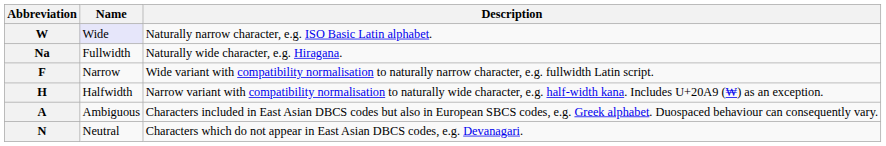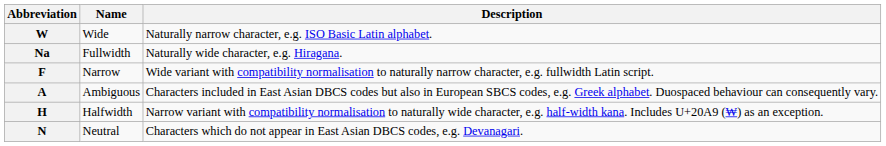 <table class=wikitable>
 <tr>
 <th scope="col">Abbreviation</th>
 <th scope="col">Name</th>
 <th scope="col">Description</th>
 </tr>
 <tr>
 <th scope="row">W</th>
-<td style="background: lavender;">Wide</td>
+<td>Wide</td>
 <td>Naturally narrow character, e.g. <a href='#'>ISO Basic Latin alphabet</a>.</td>
 </tr>
 <tr>
 <th scope="row">Na</th>
 <td>Fullwidth</td>
 <td>Naturally wide character, e.g. <a href='#'>Hiragana</a>.</td>
 </tr>
 <tr>
 <th scope="row">F</th>
 <td>Narrow</td>
 <td>Wide variant with <a href='#'>compatibility normalisation</a> to naturally narrow character, e.g. fullwidth Latin script.</td>
 </tr>
 <tr>
+<th scope="row">A</th>
+<td>Ambiguous</td>
+<td>Characters included in East Asian DBCS codes but also in European SBCS codes, e.g. <a href='#'>Greek alphabet</a>. Duospaced behaviour can consequently vary.</td>
+</tr>
+<tr>
 <th scope="row">H</th>
 <td>Halfwidth</td>
 <td>Narrow variant with <a href='#'>compatibility normalisation</a> to naturally wide character, e.g. <a href='#'>half-width kana</a>. Includes U+20A9 (<a href='#'>₩</a>) as an exception.</td>
-</tr>
-<tr>
-<th scope="row">A</th>
-<td>Ambiguous</td>
-<td>Characters included in East Asian DBCS codes but also in European SBCS codes, e.g. <a href='#'>Greek alphabet</a>. Duospaced behaviour can consequently vary.</td>
 </tr>
 <tr>
 <th scope="row">N</th>
 <td>Neutral</td>
 <td>Characters which do not appear in East Asian DBCS codes, e.g. <a href='#'>Devanagari</a>.</td>
 </tr>
 </table>
